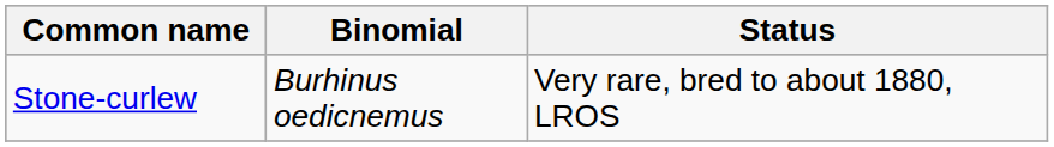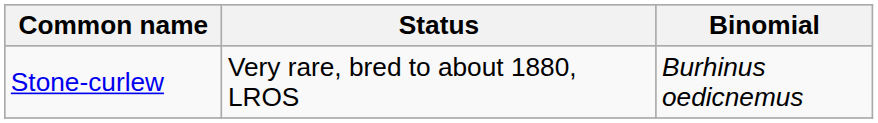 <table width=60% class="wikitable">
 <tr>
 <th width=25%>Common name</th>
+<th width=50%>Status</th>
 <th width=25%>Binomial</th>
-<th width=50%>Status</th>
 </tr>
 <tr>
 <td><a href='#'>Stone-curlew</a></td>
+<td>Very rare, bred to about 1880, LROS</td>
 <td><em>Burhinus oedicnemus</em></td>
-<td>Very rare, bred to about 1880, LROS</td>
 </tr>
 </table>
